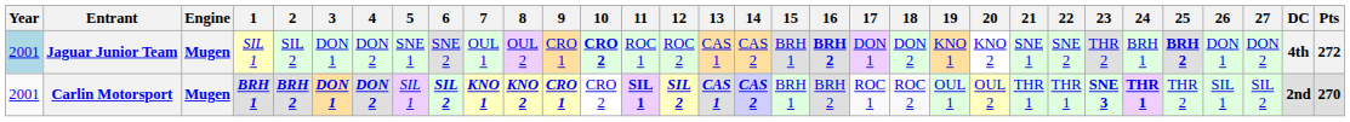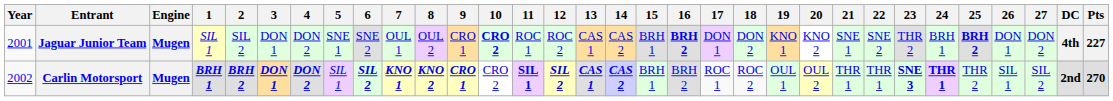 <table class="wikitable" style="text-align:center; font-size:90%">
 <tr>
 <th>Year</th>
 <th>Entrant</th>
 <th>Engine</th>
 <th>1</th>
 <th>2</th>
 <th>3</th>
 <th>4</th>
 <th>5</th>
 <th>6</th>
 <th>7</th>
 <th>8</th>
 <th>9</th>
 <th>10</th>
 <th>11</th>
 <th>12</th>
 <th>13</th>
 <th>14</th>
 <th>15</th>
 <th>16</th>
 <th>17</th>
 <th>18</th>
 <th>19</th>
 <th>20</th>
 <th>21</th>
 <th>22</th>
 <th>23</th>
 <th>24</th>
 <th>25</th>
 <th>26</th>
 <th>27</th>
 <th>DC</th>
 <th>Pts</th>
 </tr>
 <tr>
-<td style="background: lightblue;"><a href='#'>2001</a></td>
+<td><a href='#'>2001</a></td>
 <th><a href='#'>Jaguar Junior Team</a></th>
 <th><a href='#'>Mugen</a></th>
 <td style="background:#FFFFBF;"><em><a href='#'>SIL<br>1</a></em><br></td>
 <td style="background:#DFFFDF;"><a href='#'>SIL<br>2</a><br></td>
 <td style="background:#DFFFDF;"><a href='#'>DON<br>1</a><br></td>
 <td style="background:#DFFFDF;"><a href='#'>DON<br>2</a><br></td>
 <td style="background:#DFFFDF;"><a href='#'>SNE<br>1</a><br></td>
 <td style="background:#DFDFDF;"><a href='#'>SNE<br>2</a><br></td>
 <td style="background:#DFFFDF;"><a href='#'>OUL<br>1</a><br></td>
 <td style="background:#EFCFFF;"><a href='#'>OUL<br>2</a><br></td>
 <td style="background:#FFDF9F;"><a href='#'>CRO<br>1</a><br></td>
 <td style="background:#DFFFDF;"><strong><a href='#'>CRO<br>2</a><br></strong></td>
 <td style="background:#DFFFDF;"><a href='#'>ROC<br>1</a><br></td>
 <td style="background:#DFFFDF;"><a href='#'>ROC<br>2</a><br></td>
 <td style="background:#FFDF9F;"><a href='#'>CAS<br>1</a><br></td>
 <td style="background:#FFDF9F;"><a href='#'>CAS<br>2</a><br></td>
 <td style="background:#DFDFDF;"><a href='#'>BRH<br>1</a><br></td>
 <td style="background:#DFDFDF;"><strong><a href='#'>BRH<br>2</a></strong><br></td>
 <td style="background:#EFCFFF;"><a href='#'>DON<br>1</a><br></td>
 <td style="background:#DFFFDF;"><a href='#'>DON<br>2</a><br></td>
 <td style="background:#FFDF9F;"><a href='#'>KNO<br>1</a><br></td>
 <td style="background:#FFFFFF;"><a href='#'>KNO<br>2</a><br></td>
 <td style="background:#DFFFDF;"><a href='#'>SNE<br>1</a><br></td>
 <td style="background:#DFFFDF;"><a href='#'>SNE<br>2</a><br></td>
 <td style="background:#DFDFDF;"><a href='#'>THR<br>2</a><br></td>
 <td style="background:#DFFFDF;"><a href='#'>BRH<br>1</a><br></td>
 <td style="background:#DFDFDF;"><strong><a href='#'>BRH<br>2</a></strong><br></td>
 <td style="background:#DFFFDF;"><a href='#'>DON<br>1</a><br></td>
 <td style="background:#DFFFDF;"><a href='#'>DON<br>2</a><br></td>
 <th>4th</th>
-<th>272</th>
+<th>227</th>
 </tr>
 <tr>
-<td><a href='#'>2001</a></td>
+<td><a href='#'>2002</a></td>
 <th><a href='#'>Carlin Motorsport</a></th>
 <th><a href='#'>Mugen</a></th>
 <td style="background:#DFDFDF;"><strong><em><a href='#'>BRH<br>1</a></em></strong><br></td>
 <td style="background:#DFDFDF;"><strong><em><a href='#'>BRH<br>2</a></em></strong><br></td>
 <td style="background:#FFDF9F;"><strong><em><a href='#'>DON<br>1</a></em></strong><br></td>
 <td style="background:#DFDFDF;"><strong><em><a href='#'>DON<br>2</a></em></strong><br></td>
 <td style="background:#EFCFFF;"><em><a href='#'>SIL<br>1</a></em><br></td>
 <td style="background:#DFFFDF;"><strong><em><a href='#'>SIL<br>2</a></em></strong><br></td>
 <td style="background:#FFFFBF;"><strong><em><a href='#'>KNO<br>1</a></em></strong><br></td>
 <td style="background:#FFFFBF;"><strong><em><a href='#'>KNO<br>2</a></em></strong><br></td>
 <td style="background:#FFFFBF;"><strong><em><a href='#'>CRO<br>1</a></em></strong><br></td>
 <td style="background:#FFFFFF;"><a href='#'>CRO<br>2</a><br></td>
 <td style="background:#EFCFFF;"><strong><a href='#'>SIL<br>1</a></strong><br></td>
 <td style="background:#FFFFBF;"><strong><em><a href='#'>SIL<br>2</a></em><br></strong></td>
 <td style="background:#DFDFDF;"><strong><em><a href='#'>CAS<br>1</a></em></strong><br></td>
 <td style="background:#CFCFFF;"><strong><em><a href='#'>CAS<br>2</a></em></strong><br></td>
 <td style="background:#DFFFDF;"><a href='#'>BRH<br>1</a><br></td>
 <td style="background:#DFDFDF;"><a href='#'>BRH<br>2</a><br></td>
 <td><a href='#'>ROC<br>1</a></td>
 <td><a href='#'>ROC<br>2</a></td>
 <td style="background:#DFFFDF;"><a href='#'>OUL<br>1</a><br></td>
 <td style="background:#FFFFBF;"><a href='#'>OUL<br>2</a><br></td>
 <td style="background:#DFFFDF;"><a href='#'>THR<br>1</a><br></td>
 <td style="background:#DFFFDF;"><a href='#'>THR<br>1</a><br></td>
 <td style="background:#DFFFDF;"><strong><a href='#'>SNE<br>3</a></strong><br></td>
 <td style="background:#EFCFFF;"><strong><a href='#'>THR<br>1</a><br></strong></td>
 <td style="background:#DFFFDF;"><a href='#'>THR<br>2</a><br></td>
 <td style="background:#DFFFDF;"><a href='#'>SIL<br>1</a><br></td>
 <td style="background:#DFFFDF;"><a href='#'>SIL<br>2</a><br></td>
 <th style="background:#DFDFDF;">2nd</th>
 <th style="background:#DFDFDF;">270</th>
 </tr>
 </table>
